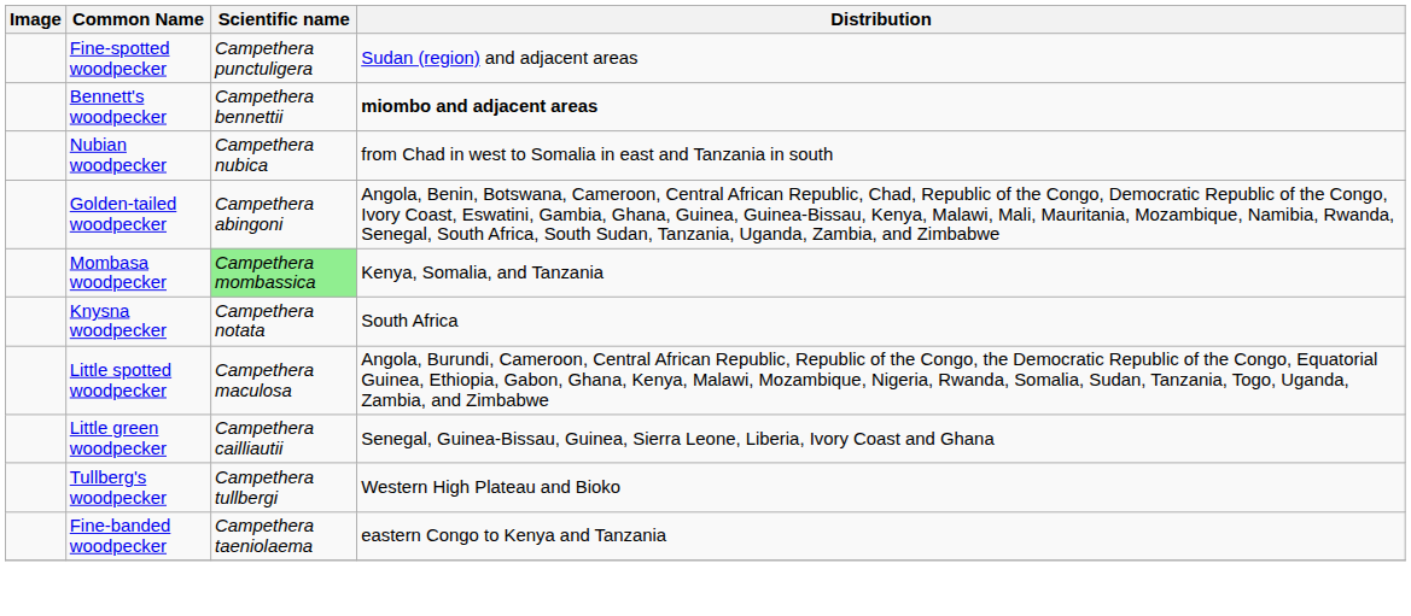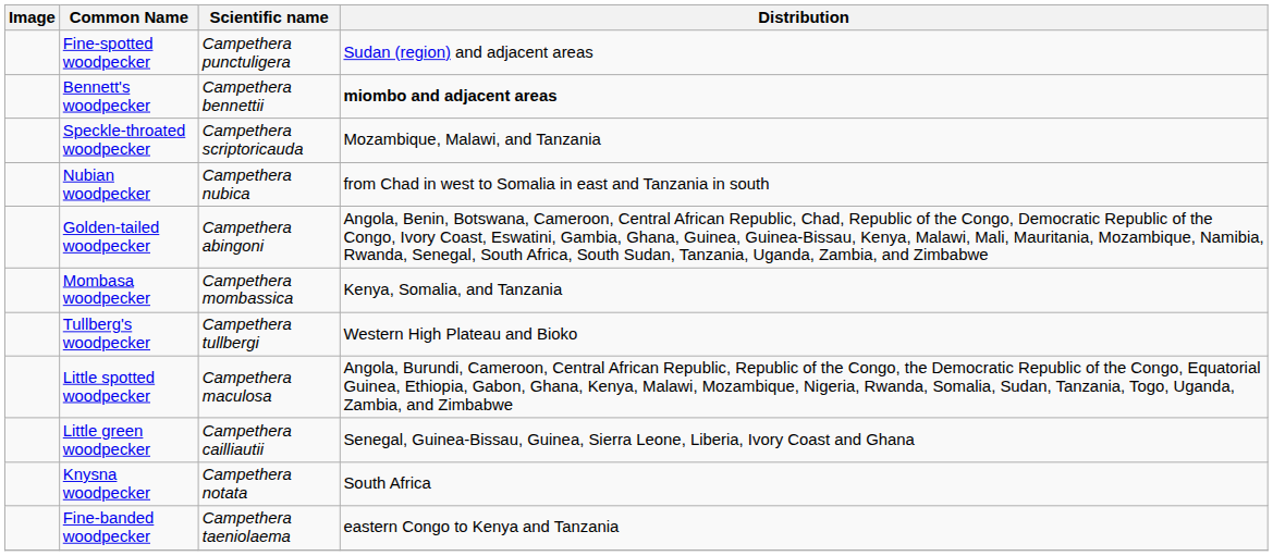 <table class="wikitable">
 <tr>
 <th>Image</th>
 <th>Common Name</th>
 <th>Scientific name</th>
 <th>Distribution</th>
 </tr>
 <tr>
 <td></td>
 <td><a href='#'>Fine-spotted woodpecker</a></td>
 <td><em>Campethera punctuligera</em></td>
 <td><a href='#'>Sudan (region)</a> and adjacent areas</td>
 </tr>
 <tr>
 <td></td>
 <td><a href='#'>Bennett's woodpecker</a></td>
 <td><em>Campethera bennettii</em></td>
 <td><strong>miombo and adjacent areas</strong></td>
 </tr>
 <tr>
 <td></td>
+<td><a href='#'>Speckle-throated woodpecker</a></td>
+<td><em>Campethera scriptoricauda</em></td>
+<td>Mozambique, Malawi, and  Tanzania</td>
+</tr>
+<tr>
+<td></td>
 <td><a href='#'>Nubian woodpecker</a></td>
 <td><em>Campethera nubica</em></td>
 <td>from Chad in west to Somalia in east and Tanzania in south</td>
 </tr>
 <tr>
 <td></td>
 <td><a href='#'>Golden-tailed woodpecker</a></td>
 <td><em>Campethera abingoni</em></td>
 <td>Angola, Benin, Botswana, Cameroon, Central African Republic, Chad, Republic of the Congo, Democratic Republic of the Congo,  Ivory Coast, Eswatini, Gambia, Ghana, Guinea, Guinea-Bissau, Kenya, Malawi, Mali, Mauritania, Mozambique, Namibia, Rwanda, Senegal, South Africa, South Sudan, Tanzania, Uganda, Zambia, and Zimbabwe</td>
 </tr>
 <tr>
 <td></td>
 <td><a href='#'>Mombasa woodpecker</a></td>
-<td style="background: lightgreen;"><em>Campethera mombassica</em></td>
+<td><em>Campethera mombassica</em></td>
 <td>Kenya, Somalia, and Tanzania</td>
 </tr>
 <tr>
 <td></td>
-<td><a href='#'>Knysna woodpecker</a></td>
-<td><em>Campethera notata</em></td>
-<td>South Africa</td>
+<td><a href='#'>Tullberg's woodpecker</a></td>
+<td><em>Campethera tullbergi</em></td>
+<td>Western High Plateau and Bioko</td>
 </tr>
 <tr>
 <td></td>
 <td><a href='#'>Little spotted woodpecker</a></td>
 <td><em>Campethera maculosa</em></td>
 <td>Angola, Burundi, Cameroon, Central African Republic, Republic of the Congo, the Democratic Republic of the Congo, Equatorial Guinea, Ethiopia, Gabon, Ghana, Kenya, Malawi, Mozambique, Nigeria, Rwanda, Somalia, Sudan, Tanzania, Togo, Uganda, Zambia, and Zimbabwe</td>
 </tr>
 <tr>
 <td></td>
 <td><a href='#'>Little green woodpecker</a></td>
 <td><em>Campethera cailliautii</em></td>
 <td>Senegal, Guinea-Bissau, Guinea, Sierra Leone, Liberia, Ivory Coast and Ghana</td>
 </tr>
 <tr>
 <td></td>
-<td><a href='#'>Tullberg's woodpecker</a></td>
-<td><em>Campethera tullbergi</em></td>
-<td>Western High Plateau and Bioko</td>
+<td><a href='#'>Knysna woodpecker</a></td>
+<td><em>Campethera notata</em></td>
+<td>South Africa</td>
 </tr>
 <tr>
 <td></td>
 <td><a href='#'>Fine-banded woodpecker</a></td>
 <td><em>Campethera taeniolaema</em></td>
 <td>eastern Congo to Kenya and Tanzania</td>
 </tr>
 <tr>
 </tr>
 </table>
